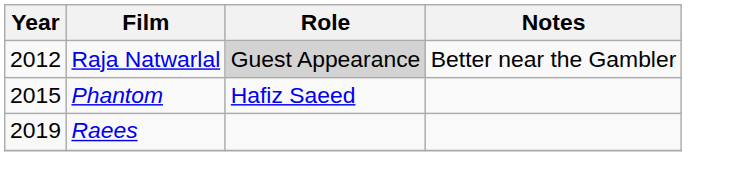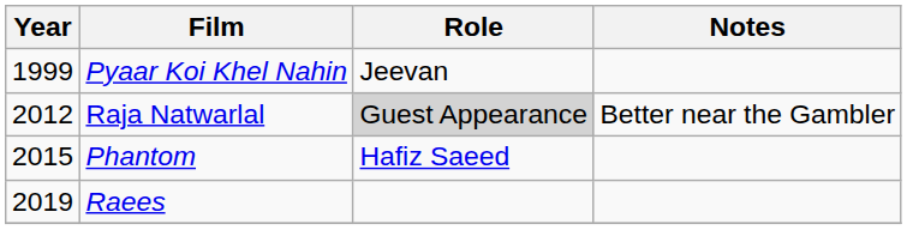 <table class="wikitable sortable">
 <tr>
 <th>Year</th>
 <th>Film</th>
 <th>Role</th>
 <th>Notes</th>
+</tr>
+<tr>
+<td>1999</td>
+<td><em><a href='#'>Pyaar Koi Khel Nahin</a></em></td>
+<td>Jeevan</td>
+<td></td>
 </tr>
 <tr>
 <td>2012</td>
 <td><a href='#'>Raja Natwarlal</a></td>
 <td style="background: lightgrey;">Guest Appearance</td>
 <td>Better near the Gambler</td>
 </tr>
 <tr>
 <td>2015</td>
 <td><em><a href='#'>Phantom</a></em></td>
 <td><a href='#'>Hafiz Saeed</a></td>
 <td></td>
 </tr>
 <tr>
 <td>2019</td>
 <td><em><a href='#'>Raees</a></em></td>
 <td></td>
 <td></td>
 </tr>
 <tr>
 </tr>
 </table>
